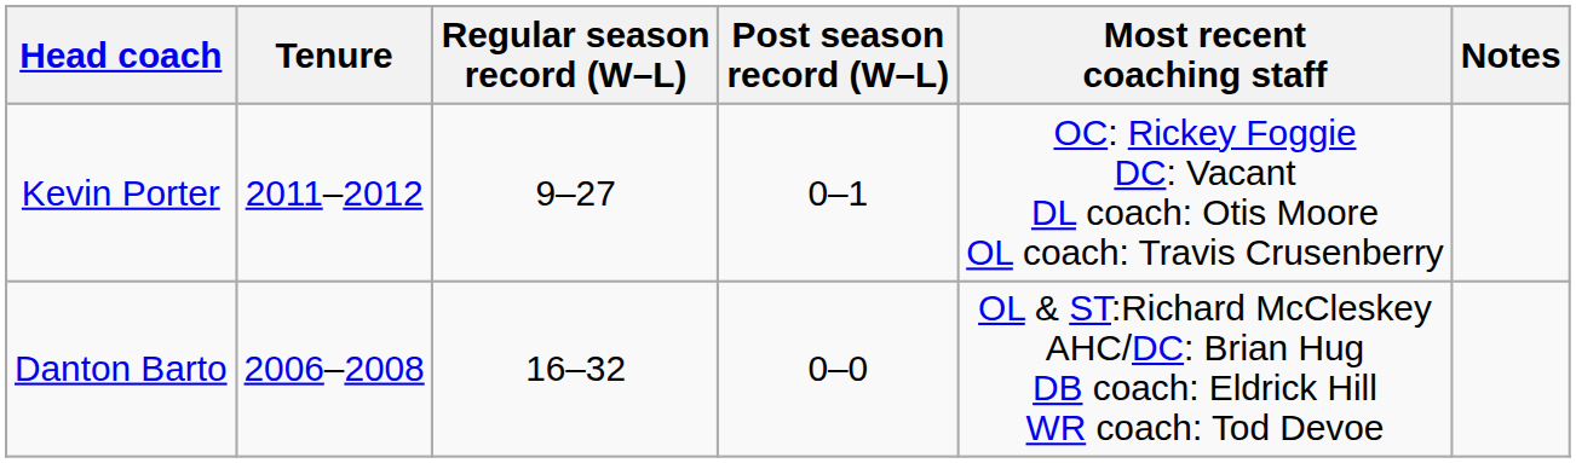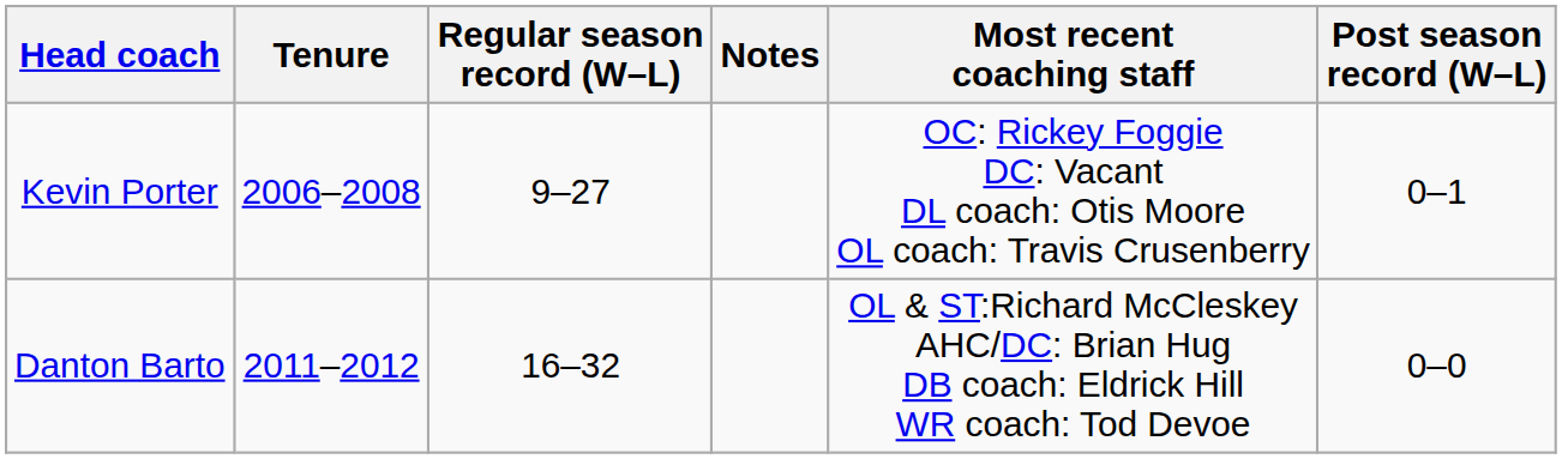 <table class="wikitable" style="text-align:center; font-size:90%;">
 <tr>
 <th><a href='#'>Head coach</a></th>
 <th>Tenure</th>
 <th>Regular season<br>record (W–L)</th>
+<th>Notes</th>
+<th>Most recent<br>coaching staff</th>
 <th>Post season<br>record (W–L)</th>
-<th>Most recent<br>coaching staff</th>
-<th>Notes</th>
 </tr>
 <tr>
 <td><a href='#'>Kevin Porter</a></td>
-<td><a href='#'>2011</a>–<a href='#'>2012</a></td>
+<td><a href='#'>2006</a>–<a href='#'>2008</a></td>
 <td>9–27</td>
+<td></td>
+<td><a href='#'>OC</a>: <a href='#'>Rickey Foggie</a><br><a href='#'>DC</a>: Vacant<br><a href='#'>DL</a> coach: Otis Moore<br><a href='#'>OL</a> coach: Travis Crusenberry</td>
 <td>0–1</td>
-<td><a href='#'>OC</a>: <a href='#'>Rickey Foggie</a><br><a href='#'>DC</a>: Vacant<br><a href='#'>DL</a> coach: Otis Moore<br><a href='#'>OL</a> coach: Travis Crusenberry</td>
-<td></td>
 </tr>
 <tr>
 <td><a href='#'>Danton Barto</a></td>
-<td><a href='#'>2006</a>–<a href='#'>2008</a></td>
+<td><a href='#'>2011</a>–<a href='#'>2012</a></td>
 <td>16–32</td>
+<td></td>
+<td><a href='#'>OL</a> & <a href='#'>ST</a>:Richard McCleskey<br> AHC/<a href='#'>DC</a>: Brian Hug<br><a href='#'>DB</a> coach: Eldrick Hill<br><a href='#'>WR</a> coach: Tod Devoe</td>
 <td>0–0</td>
-<td><a href='#'>OL</a> & <a href='#'>ST</a>:Richard McCleskey<br> AHC/<a href='#'>DC</a>: Brian Hug<br><a href='#'>DB</a> coach: Eldrick Hill<br><a href='#'>WR</a> coach: Tod Devoe</td>
-<td></td>
 </tr>
 </table>
